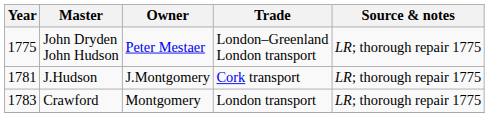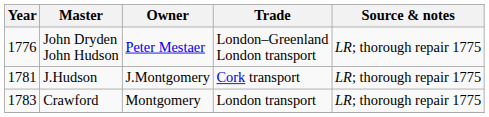 <table class=" wikitable">
 <tr>
 <th>Year</th>
 <th>Master</th>
 <th>Owner</th>
 <th>Trade</th>
 <th>Source & notes</th>
 </tr>
 <tr>
-<td>1775</td>
+<td>1776</td>
 <td>John Dryden<br>John Hudson</td>
 <td><a href='#'>Peter Mestaer</a></td>
 <td>London–Greenland<br>London transport</td>
 <td><em>LR</em>; thorough repair 1775</td>
 </tr>
 <tr>
 <td>1781</td>
 <td>J.Hudson</td>
 <td>J.Montgomery</td>
 <td><a href='#'>Cork</a> transport</td>
 <td><em>LR</em>; thorough repair 1775</td>
 </tr>
 <tr>
 <td>1783</td>
 <td>Crawford</td>
 <td>Montgomery</td>
 <td>London transport</td>
 <td><em>LR</em>; thorough repair 1775</td>
 </tr>
 <tr>
 </tr>
 </table>
